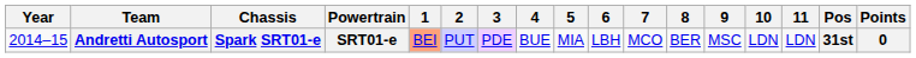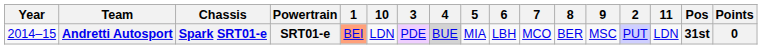 <table class="wikitable" style="text-align:center; font-size:85%">
 <tr>
 <th>Year</th>
 <th>Team</th>
 <th>Chassis</th>
 <th>Powertrain</th>
 <th>1</th>
-<th>2</th>
+<th>10</th>
 <th>3</th>
 <th>4</th>
 <th>5</th>
 <th>6</th>
 <th>7</th>
 <th>8</th>
 <th>9</th>
-<th>10</th>
+<th>2</th>
 <th>11</th>
 <th>Pos</th>
 <th>Points</th>
 </tr>
 <tr>
 <td nowrap><a href='#'>2014–15</a></td>
 <th nowrap><a href='#'>Andretti Autosport</a></th>
 <th nowrap><a href='#'>Spark</a> <a href='#'>SRT01-e</a></th>
 <th nowrap>SRT01-e</th>
 <td style="background: lightsalmon;"><a href='#'>BEI</a></td>
-<td style=background:#CFCFFF><a href='#'>PUT</a><br></td>
+<td><a href='#'>LDN</a></td>
 <td style=background:#EFCFFF><a href='#'>PDE</a><br></td>
-<td><a href='#'>BUE</a></td>
+<td style="background: lightgrey;"><a href='#'>BUE</a></td>
 <td><a href='#'>MIA</a></td>
 <td><a href='#'>LBH</a></td>
 <td><a href='#'>MCO</a></td>
 <td><a href='#'>BER</a></td>
 <td><a href='#'>MSC</a></td>
-<td><a href='#'>LDN</a></td>
+<td style=background:#CFCFFF><a href='#'>PUT</a><br></td>
 <td><a href='#'>LDN</a></td>
 <th>31st</th>
 <th>0</th>
 </tr>
 </table>
